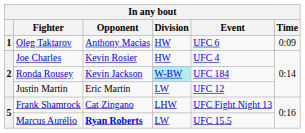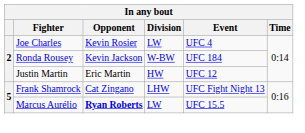 <table class=wikitable>
 <tr>
 <th colspan=6>In any bout</th>
 </tr>
 <tr>
 <th></th>
 <th>Fighter</th>
 <th>Opponent</th>
 <th>Division</th>
 <th>Event</th>
 <th>Time</th>
 </tr>
 <tr>
-<th>1</th>
-<td> <a href='#'>Oleg Taktarov</a></td>
-<td><a href='#'>Anthony Macias</a></td>
-<td><a href='#'>HW</a></td>
-<td><a href='#'>UFC 6</a></td>
-<td align=center>0:09</td>
-</tr>
-<tr>
 <th rowspan=3>2</th>
 <td> <a href='#'>Joe Charles</a></td>
 <td><a href='#'>Kevin Rosier</a></td>
-<td><a href='#'>HW</a></td>
+<td><a href='#'>LW</a></td>
 <td><a href='#'>UFC 4</a></td>
 <td rowspan=3 align=center>0:14</td>
 </tr>
 <tr>
 <td> <a href='#'>Ronda Rousey</a></td>
 <td><a href='#'>Kevin Jackson</a></td>
-<td style="background: paleturquoise;"><a href='#'>W-BW</a></td>
+<td><a href='#'>W-BW</a></td>
 <td><a href='#'>UFC 184</a></td>
 </tr>
 <tr>
 <td> Justin Martin</td>
 <td>Eric Martin</td>
-<td><a href='#'>LW</a></td>
+<td><a href='#'>HW</a></td>
 <td><a href='#'>UFC 12</a></td>
 </tr>
 <tr>
 <th rowspan=2>5</th>
 <td> <a href='#'>Frank Shamrock</a></td>
 <td><a href='#'>Cat Zingano</a></td>
 <td><a href='#'>LHW</a></td>
 <td><a href='#'>UFC Fight Night 13</a></td>
 <td rowspan=2 align=center>0:16</td>
 </tr>
 <tr>
 <td> <a href='#'>Marcus Aurélio</a></td>
 <td><strong><a href='#'>Ryan Roberts</a></strong></td>
 <td><a href='#'>LW</a></td>
 <td><a href='#'>UFC 15.5</a></td>
 </tr>
 </table>
